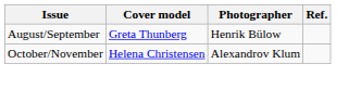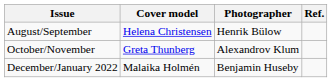 <table class="sortable wikitable">
 <tr>
 <th>Issue</th>
 <th>Cover model</th>
 <th>Photographer</th>
 <th>Ref.</th>
 </tr>
 <tr>
 <td>August/September</td>
-<td><a href='#'>Greta Thunberg</a></td>
+<td><a href='#'>Helena Christensen</a></td>
 <td>Henrik Bülow</td>
 <td></td>
 </tr>
 <tr>
 <td>October/November</td>
-<td><a href='#'>Helena Christensen</a></td>
+<td><a href='#'>Greta Thunberg</a></td>
 <td>Alexandrov Klum</td>
 <td></td>
 </tr>
+<tr>
+<td>December/January 2022</td>
+<td>Malaika Holmén</td>
+<td>Benjamin Huseby</td>
+<td></td>
+</tr>
 </table>
